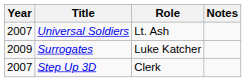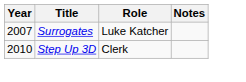 <table class="wikitable sortable">
 <tr>
 <th>Year</th>
 <th>Title</th>
 <th>Role</th>
 <th class="unsortable">Notes</th>
 </tr>
 <tr>
 <td>2007</td>
-<td><em><a href='#'>Universal Soldiers</a></em></td>
-<td>Lt. Ash</td>
-<td></td>
-</tr>
-<tr>
-<td>2009</td>
 <td><em><a href='#'>Surrogates</a></em></td>
 <td>Luke Katcher</td>
 <td></td>
 </tr>
 <tr>
-<td>2007</td>
+<td>2010</td>
 <td><em><a href='#'>Step Up 3D</a></em></td>
 <td>Clerk</td>
 <td></td>
 </tr>
 </table>
